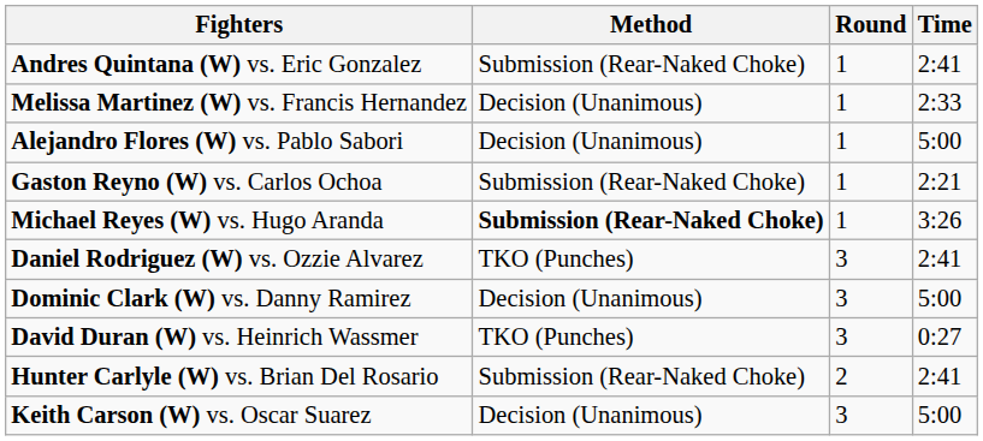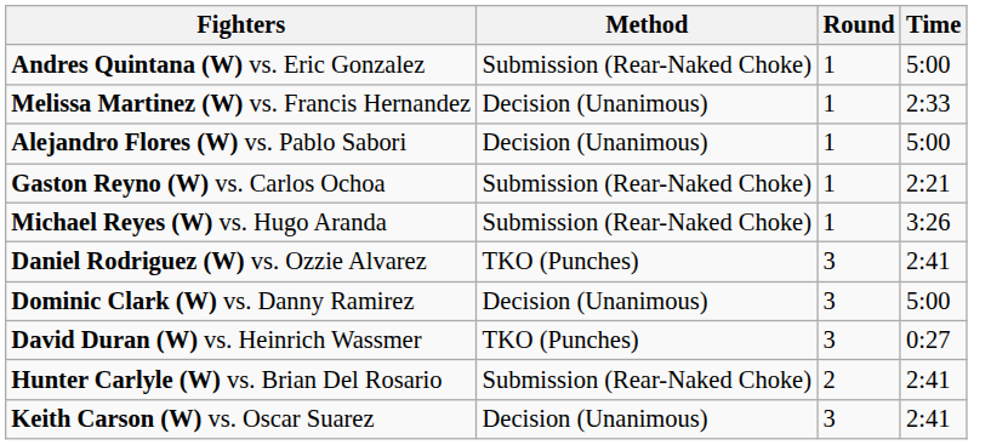 <table class="wikitable">
 <tr>
 <th>Fighters</th>
 <th>Method</th>
 <th>Round</th>
 <th>Time</th>
 </tr>
 <tr>
 <td><strong>Andres Quintana (W)</strong> vs. Eric Gonzalez</td>
 <td>Submission (Rear-Naked Choke)</td>
 <td>1</td>
-<td>2:41</td>
+<td>5:00</td>
 </tr>
 <tr>
 <td><strong>Melissa Martinez (W)</strong> vs. Francis Hernandez</td>
 <td>Decision (Unanimous)</td>
 <td>1</td>
 <td>2:33</td>
 </tr>
 <tr>
 <td><strong>Alejandro Flores (W)</strong> vs. Pablo Sabori</td>
 <td>Decision (Unanimous)</td>
 <td>1</td>
 <td>5:00</td>
 </tr>
 <tr>
 <td><strong>Gaston Reyno (W)</strong> vs. Carlos Ochoa</td>
 <td>Submission (Rear-Naked Choke)</td>
 <td>1</td>
 <td>2:21</td>
 </tr>
 <tr>
 <td><strong>Michael Reyes (W)</strong> vs. Hugo Aranda</td>
-<td><strong>Submission (Rear-Naked Choke)</strong></td>
+<td>Submission (Rear-Naked Choke)</td>
 <td>1</td>
 <td>3:26</td>
 </tr>
 <tr>
 <td><strong>Daniel Rodriguez (W)</strong> vs. Ozzie Alvarez</td>
 <td>TKO (Punches)</td>
 <td>3</td>
 <td>2:41</td>
 </tr>
 <tr>
 <td><strong>Dominic Clark (W)</strong> vs. Danny Ramirez</td>
 <td>Decision (Unanimous)</td>
 <td>3</td>
 <td>5:00</td>
 </tr>
 <tr>
 <td><strong>David Duran (W)</strong> vs. Heinrich Wassmer</td>
 <td>TKO (Punches)</td>
 <td>3</td>
 <td>0:27</td>
 </tr>
 <tr>
 <td><strong>Hunter Carlyle (W)</strong> vs. Brian Del Rosario</td>
 <td>Submission (Rear-Naked Choke)</td>
 <td>2</td>
 <td>2:41</td>
 </tr>
 <tr>
 <td><strong>Keith Carson (W)</strong> vs. Oscar Suarez</td>
 <td>Decision (Unanimous)</td>
 <td>3</td>
-<td>5:00</td>
+<td>2:41</td>
 </tr>
 </table>
